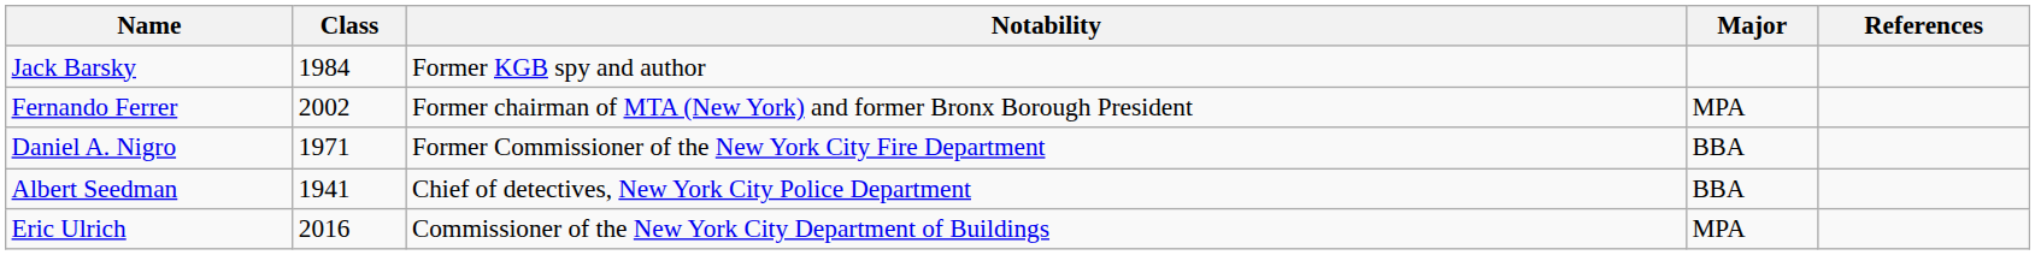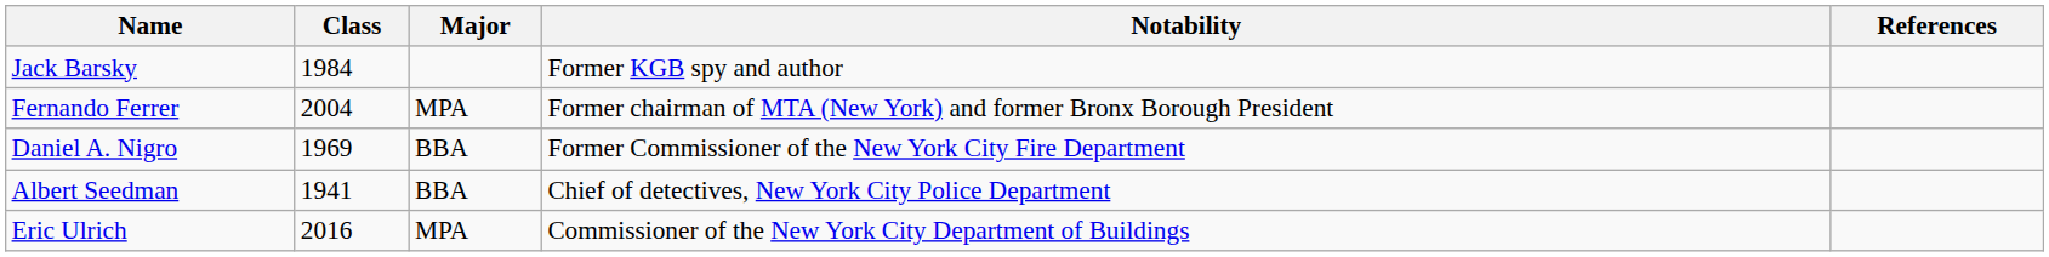 <table class="wikitable sortable" style="width:100%;">
 <tr>
 <th>Name</th>
 <th>Class</th>
+<th>Major</th>
 <th>Notability</th>
-<th>Major</th>
 <th>References</th>
 </tr>
 <tr>
 <td><a href='#'>Jack Barsky</a></td>
 <td>1984</td>
+<td></td>
 <td>Former <a href='#'>KGB</a> spy and author</td>
-<td></td>
 <td></td>
 </tr>
 <tr>
 <td><a href='#'>Fernando Ferrer</a></td>
-<td>2002</td>
+<td>2004</td>
+<td>MPA</td>
 <td>Former chairman of <a href='#'>MTA (New York)</a> and former Bronx Borough President</td>
-<td>MPA</td>
 <td></td>
 </tr>
 <tr>
 <td><a href='#'>Daniel A. Nigro</a></td>
-<td>1971</td>
+<td>1969</td>
+<td>BBA</td>
 <td>Former Commissioner of the <a href='#'>New York City Fire Department</a></td>
-<td>BBA</td>
 <td></td>
 </tr>
 <tr>
 <td><a href='#'>Albert Seedman</a></td>
 <td>1941</td>
+<td>BBA</td>
 <td>Chief of detectives, <a href='#'>New York City Police Department</a></td>
-<td>BBA</td>
 <td></td>
 </tr>
 <tr>
 <td><a href='#'>Eric Ulrich</a></td>
 <td>2016</td>
+<td>MPA</td>
 <td>Commissioner of the <a href='#'>New York City Department of Buildings</a></td>
-<td>MPA</td>
 <td></td>
 </tr>
 </table>
